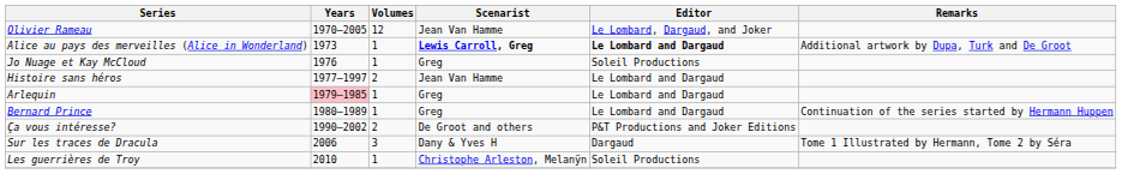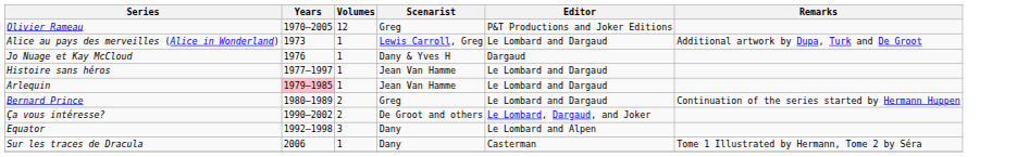 <table class="wikitable" id="noveltable" border="1">
 <tr>
 <th>Series</th>
 <th>Years</th>
 <th>Volumes</th>
 <th>Scenarist</th>
 <th>Editor</th>
 <th>Remarks</th>
 </tr>
 <tr align="left">
 <td><em><a href='#'>Olivier Rameau</a></em></td>
 <td>1970–2005</td>
 <td>12</td>
-<td>Jean Van Hamme</td>
-<td><a href='#'>Le Lombard</a>, <a href='#'>Dargaud</a>, and Joker</td>
+<td>Greg</td>
+<td>P&T Productions and Joker Editions</td>
 <td></td>
 </tr>
 <tr>
 <td><em>Alice au pays des merveilles</em> (<em><a href='#'>Alice in Wonderland</a></em>)</td>
 <td>1973</td>
 <td>1</td>
-<td><strong><a href='#'>Lewis Carroll</a>, Greg</strong></td>
-<td><strong>Le Lombard and Dargaud</strong></td>
+<td><a href='#'>Lewis Carroll</a>, Greg</td>
+<td>Le Lombard and Dargaud</td>
 <td>Additional artwork by <a href='#'>Dupa</a>, <a href='#'>Turk</a> and <a href='#'>De Groot</a></td>
 </tr>
 <tr>
 <td><em>Jo Nuage et Kay McCloud</em></td>
 <td>1976</td>
 <td>1</td>
-<td>Greg</td>
-<td>Soleil Productions</td>
+<td>Dany & Yves H</td>
+<td>Dargaud</td>
 <td></td>
 </tr>
 <tr>
 <td><em>Histoire sans héros</em></td>
 <td>1977–1997</td>
-<td>2</td>
+<td>1</td>
 <td>Jean Van Hamme</td>
 <td>Le Lombard and Dargaud</td>
 <td></td>
 </tr>
 <tr>
 <td><em>Arlequin</em></td>
 <td style="background: pink;">1979–1985</td>
 <td>1</td>
-<td>Greg</td>
+<td>Jean Van Hamme</td>
 <td>Le Lombard and Dargaud</td>
 <td></td>
 </tr>
 <tr>
 <td><em><a href='#'>Bernard Prince</a></em></td>
 <td>1980–1989</td>
-<td>1</td>
+<td>2</td>
 <td>Greg</td>
 <td>Le Lombard and Dargaud</td>
 <td>Continuation of the series started by <a href='#'>Hermann Huppen</a></td>
 </tr>
 <tr>
 <td><em>Ça vous intéresse?</em></td>
 <td>1990–2002</td>
 <td>2</td>
 <td>De Groot and others</td>
-<td>P&T Productions and Joker Editions</td>
+<td><a href='#'>Le Lombard</a>, <a href='#'>Dargaud</a>, and Joker</td>
+<td></td>
+</tr>
+<tr>
+<td><em>Equator</em></td>
+<td>1992–1998</td>
+<td>3</td>
+<td>Dany</td>
+<td>Le Lombard and Alpen</td>
 <td></td>
 </tr>
 <tr>
 <td><em>Sur les traces de Dracula</em></td>
 <td>2006</td>
-<td>3</td>
-<td>Dany & Yves H</td>
-<td>Dargaud</td>
+<td>1</td>
+<td>Dany</td>
+<td>Casterman</td>
 <td>Tome 1 Illustrated by Hermann, Tome 2 by Séra</td>
-</tr>
-<tr>
-<td><em>Les guerrières de Troy</em></td>
-<td>2010</td>
-<td>1</td>
-<td><a href='#'>Christophe Arleston</a>, Melanÿn</td>
-<td>Soleil Productions</td>
-<td></td>
 </tr>
 <tr>
 </tr>
 </table>
